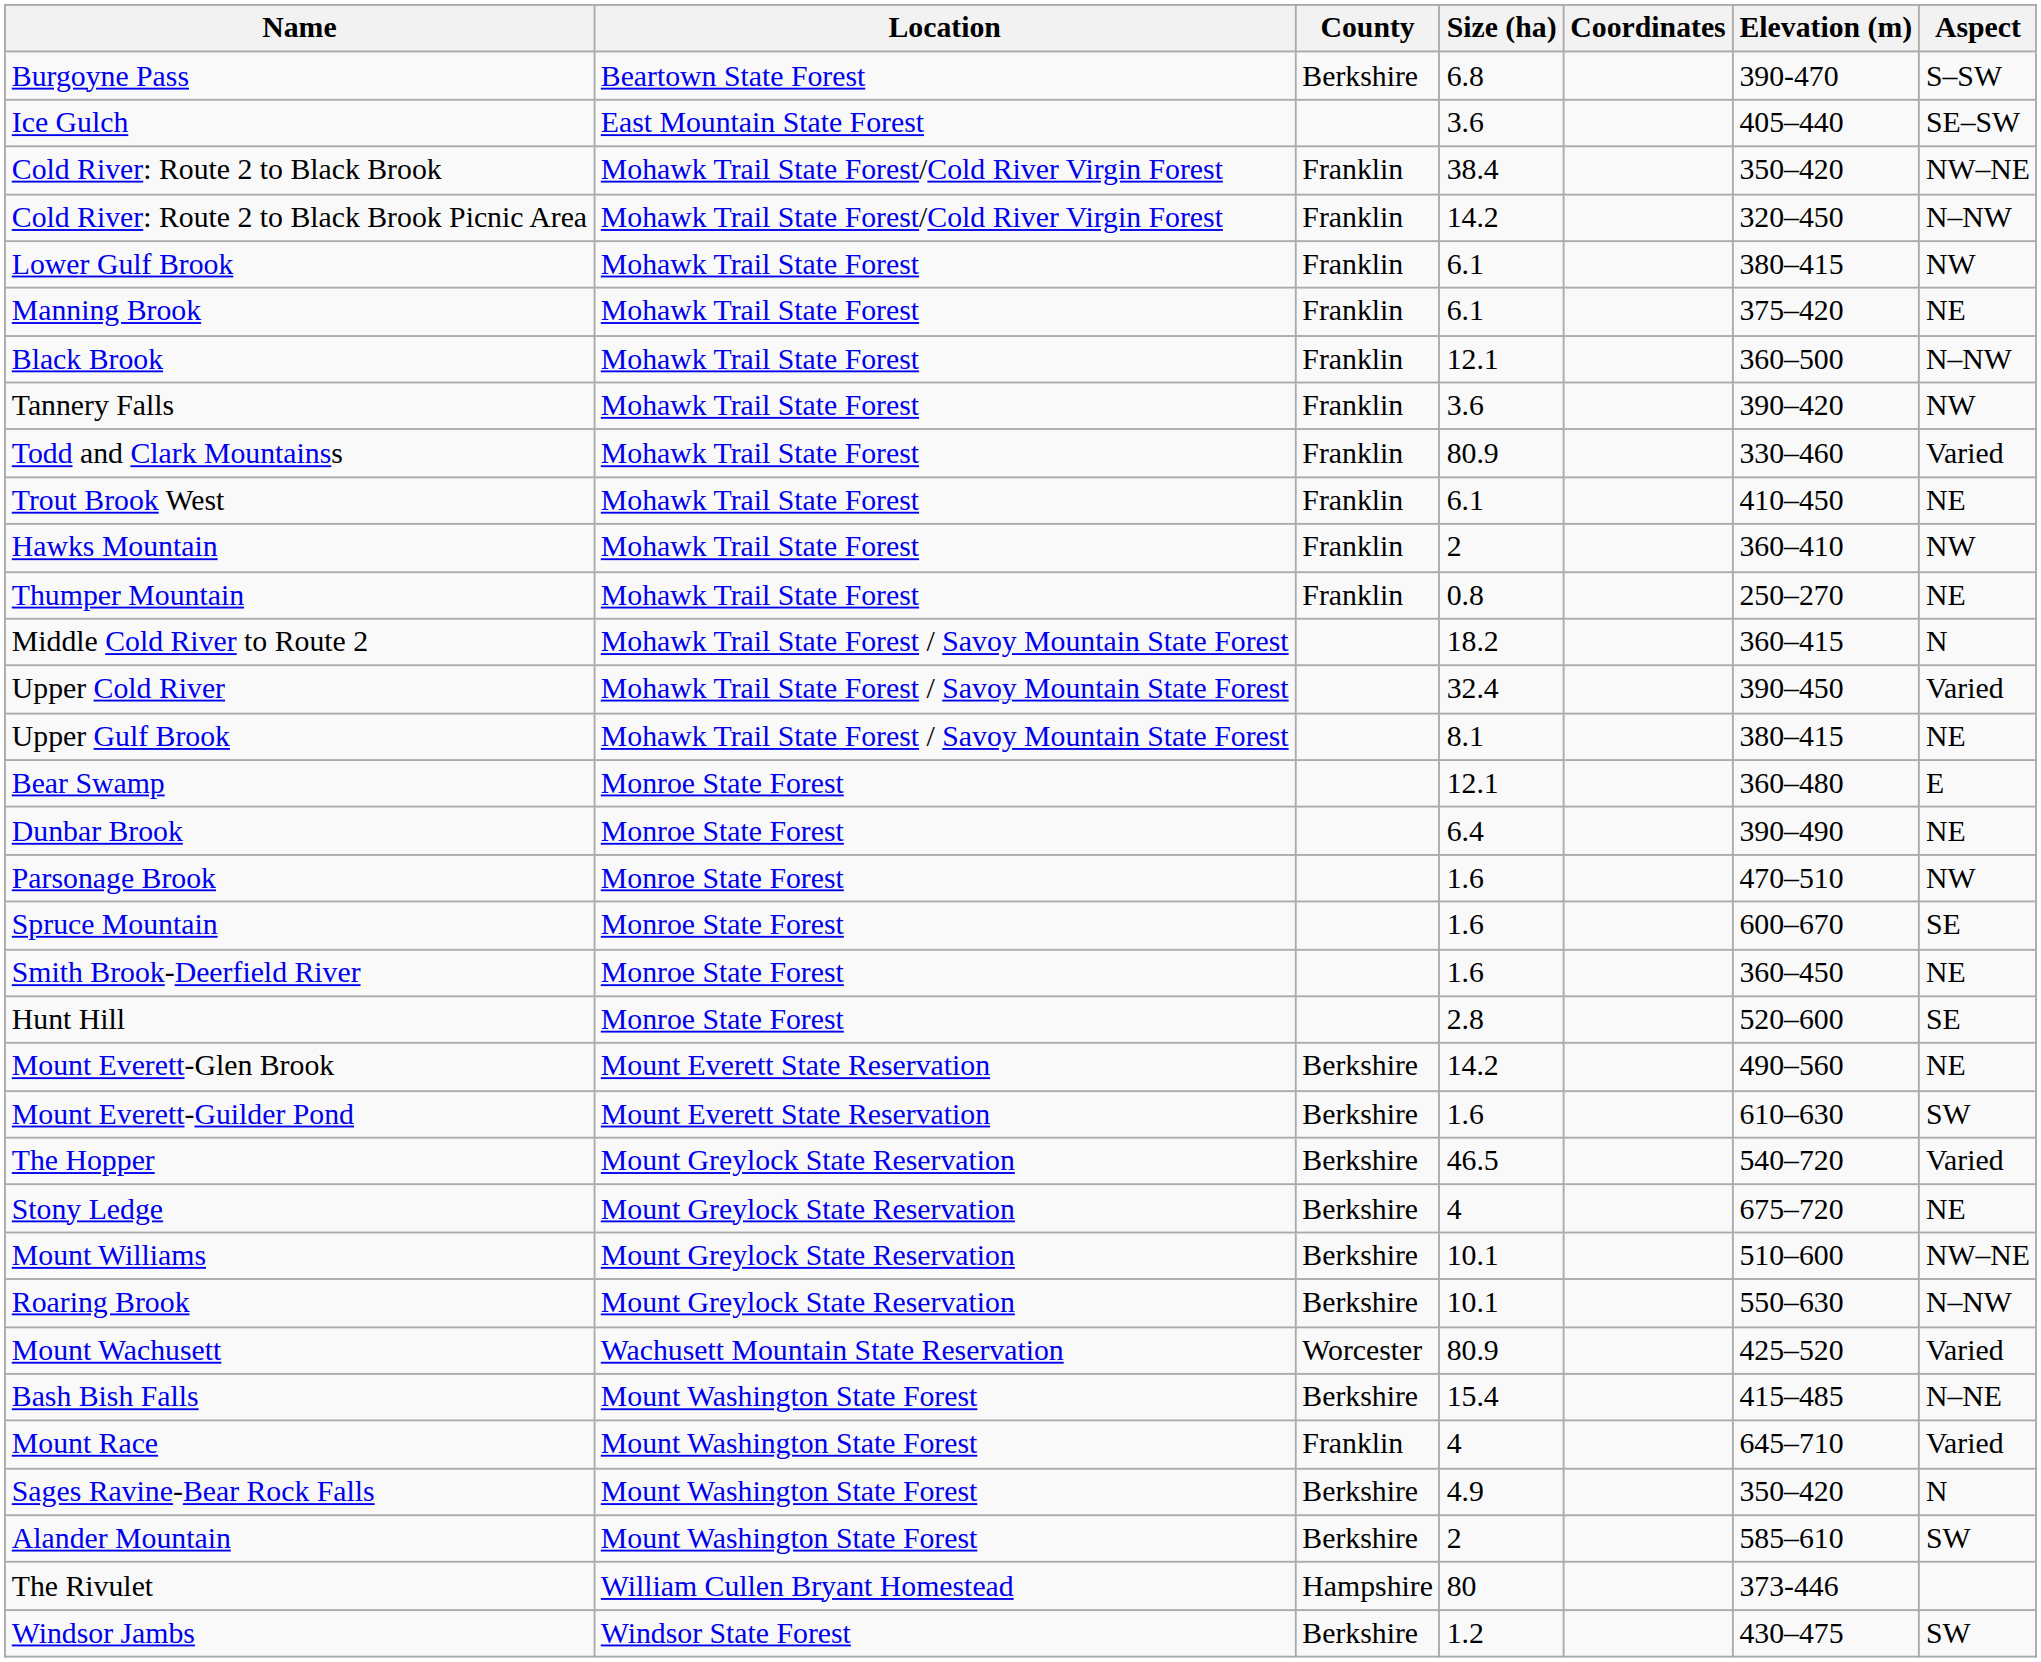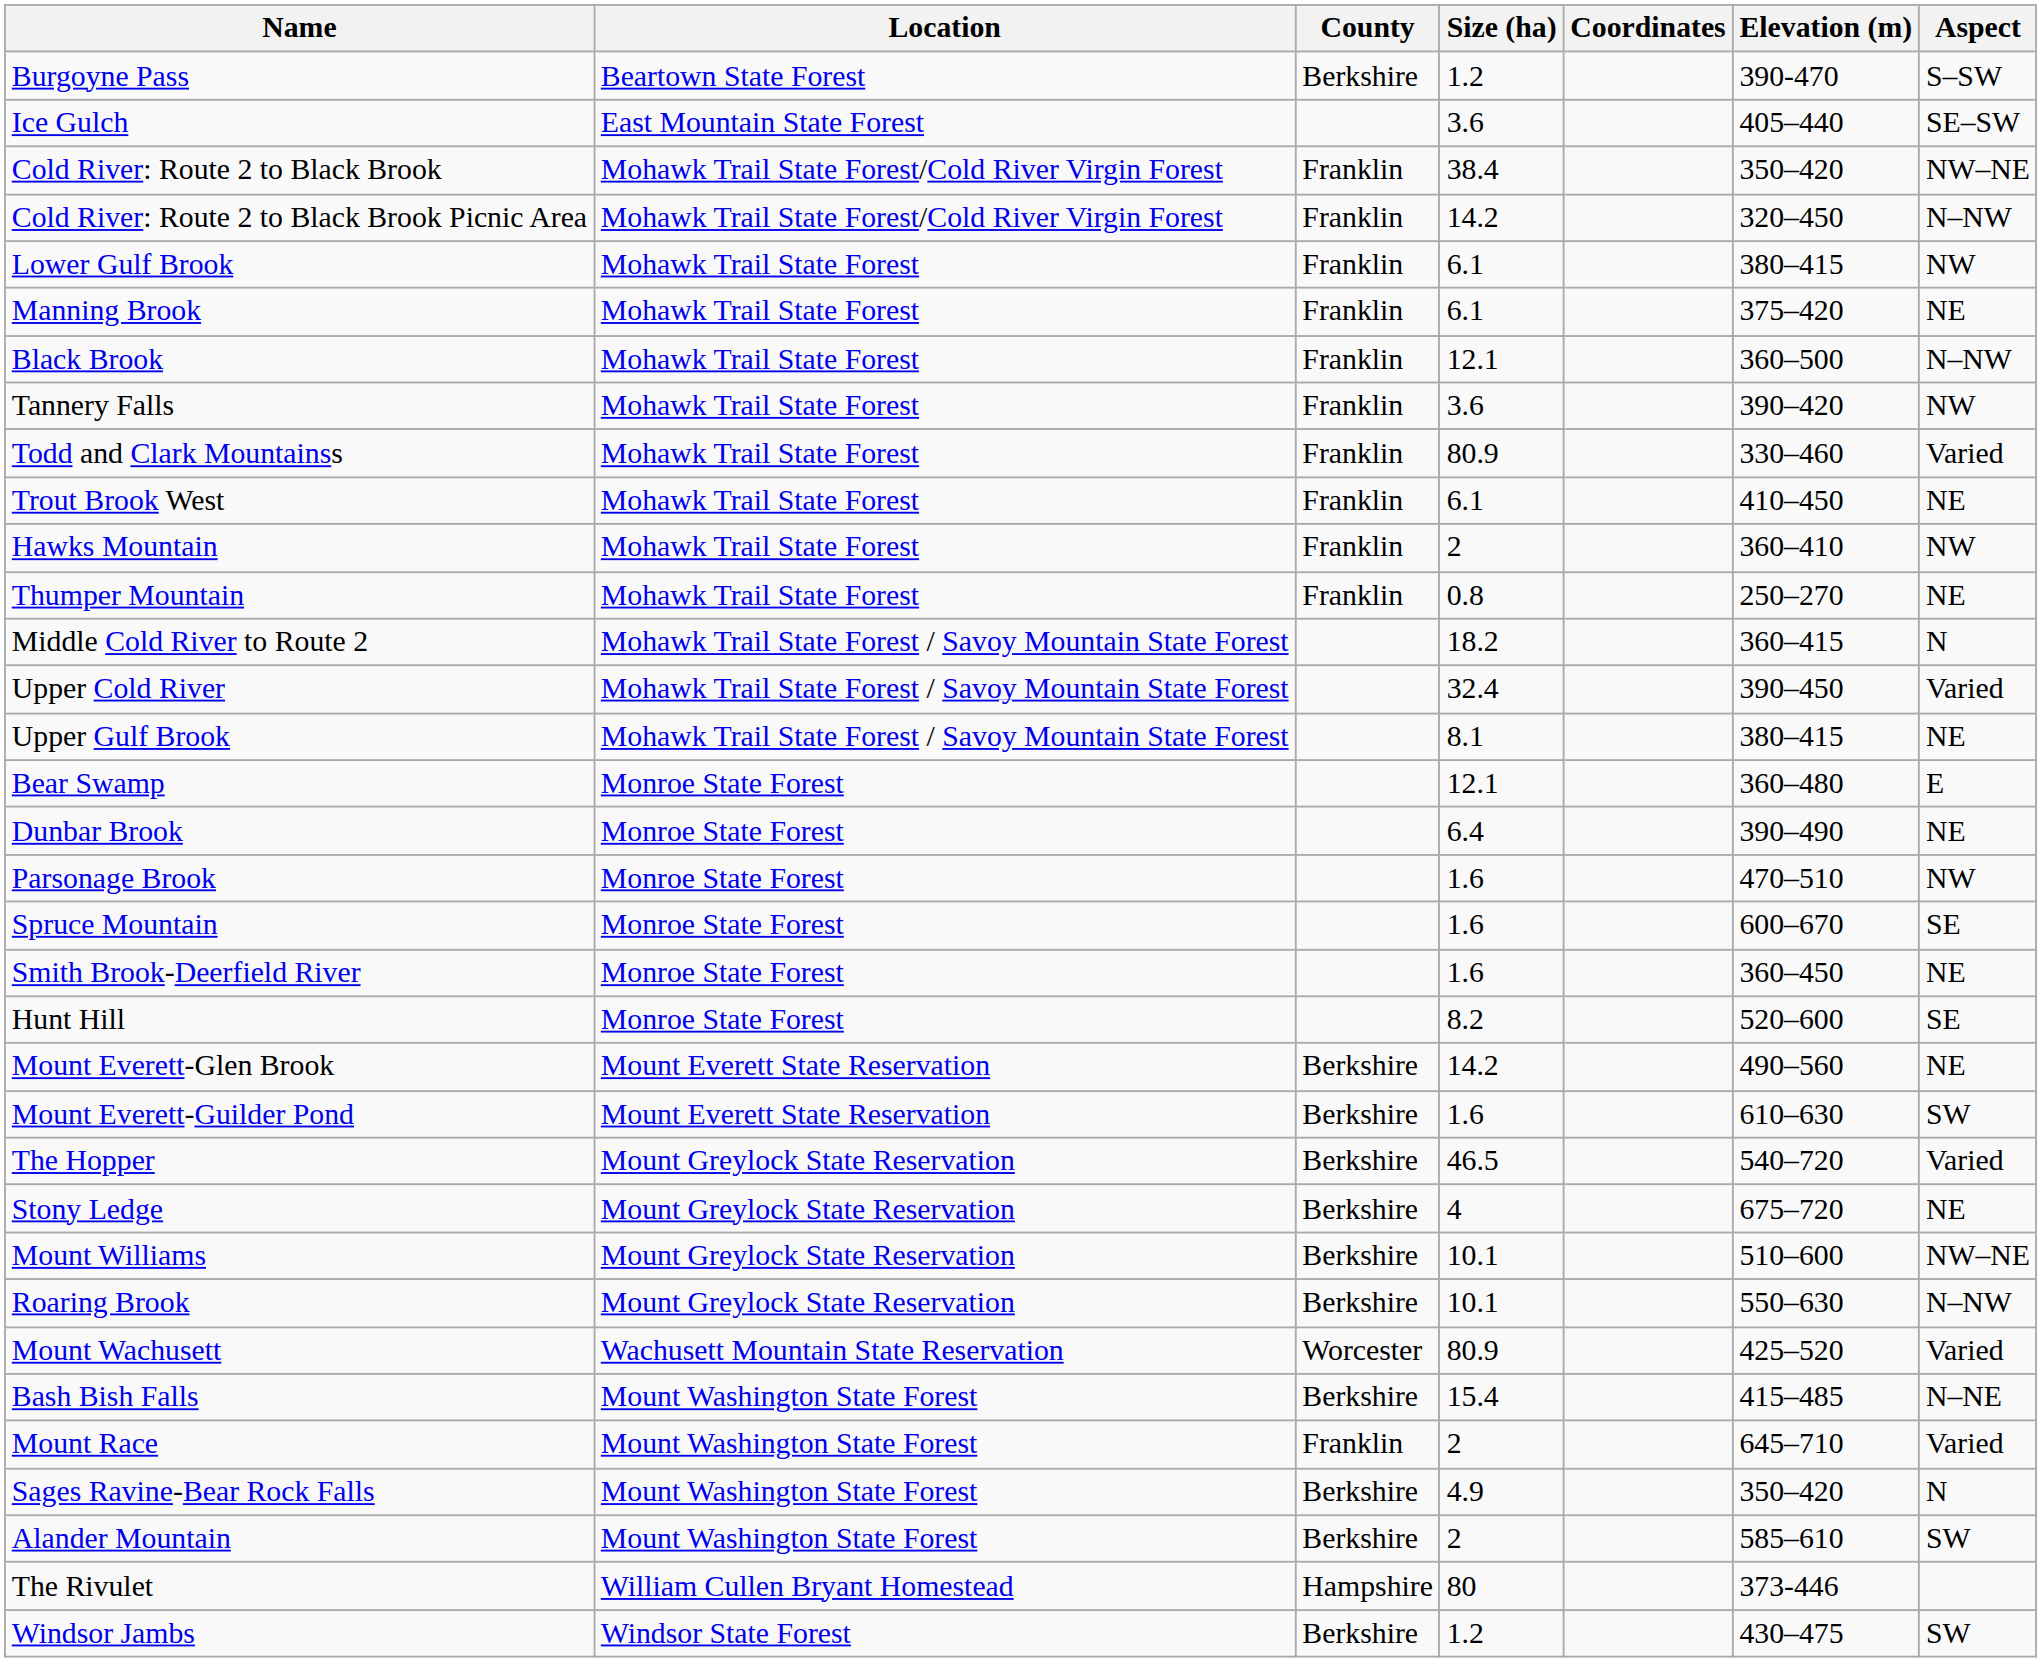 <table class="wikitable sortable">
 <tr>
 <th>Name</th>
 <th>Location</th>
 <th>County</th>
 <th>Size (ha)</th>
 <th>Coordinates</th>
 <th>Elevation (m)</th>
 <th>Aspect</th>
 </tr>
 <tr>
 <td><a href='#'>Burgoyne Pass</a></td>
 <td><a href='#'>Beartown State Forest</a></td>
 <td>Berkshire</td>
-<td>6.8</td>
+<td>1.2</td>
 <td></td>
 <td>390-470</td>
 <td>S–SW</td>
 </tr>
 <tr>
 <td><a href='#'>Ice Gulch</a></td>
 <td><a href='#'>East Mountain State Forest</a></td>
 <td></td>
 <td>3.6</td>
 <td></td>
 <td>405–440</td>
 <td>SE–SW</td>
 </tr>
 <tr>
 <td><a href='#'>Cold River</a>: Route 2 to Black Brook</td>
 <td><a href='#'>Mohawk Trail State Forest</a>/<a href='#'>Cold River Virgin Forest</a></td>
 <td>Franklin</td>
 <td>38.4</td>
 <td></td>
 <td>350–420</td>
 <td>NW–NE</td>
 </tr>
 <tr>
 <td><a href='#'>Cold River</a>: Route 2 to Black Brook Picnic Area</td>
 <td><a href='#'>Mohawk Trail State Forest</a>/<a href='#'>Cold River Virgin Forest</a></td>
 <td>Franklin</td>
 <td>14.2</td>
 <td></td>
 <td>320–450</td>
 <td>N–NW</td>
 </tr>
 <tr>
 <td><a href='#'>Lower Gulf Brook</a></td>
 <td><a href='#'>Mohawk Trail State Forest</a></td>
 <td>Franklin</td>
 <td>6.1</td>
 <td></td>
 <td>380–415</td>
 <td>NW</td>
 </tr>
 <tr>
 <td><a href='#'>Manning Brook</a></td>
 <td><a href='#'>Mohawk Trail State Forest</a></td>
 <td>Franklin</td>
 <td>6.1</td>
 <td></td>
 <td>375–420</td>
 <td>NE</td>
 </tr>
 <tr>
 <td><a href='#'>Black Brook</a></td>
 <td><a href='#'>Mohawk Trail State Forest</a></td>
 <td>Franklin</td>
 <td>12.1</td>
 <td></td>
 <td>360–500</td>
 <td>N–NW</td>
 </tr>
 <tr>
 <td>Tannery Falls</td>
 <td><a href='#'>Mohawk Trail State Forest</a></td>
 <td>Franklin</td>
 <td>3.6</td>
 <td></td>
 <td>390–420</td>
 <td>NW</td>
 </tr>
 <tr>
 <td><a href='#'>Todd</a> and <a href='#'>Clark Mountains</a>s</td>
 <td><a href='#'>Mohawk Trail State Forest</a></td>
 <td>Franklin</td>
 <td>80.9</td>
 <td></td>
 <td>330–460</td>
 <td>Varied</td>
 </tr>
 <tr>
 <td><a href='#'>Trout Brook</a> West</td>
 <td><a href='#'>Mohawk Trail State Forest</a></td>
 <td>Franklin</td>
 <td>6.1</td>
 <td></td>
 <td>410–450</td>
 <td>NE</td>
 </tr>
 <tr>
 <td><a href='#'>Hawks Mountain</a></td>
 <td><a href='#'>Mohawk Trail State Forest</a></td>
 <td>Franklin</td>
 <td>2</td>
 <td></td>
 <td>360–410</td>
 <td>NW</td>
 </tr>
 <tr>
 <td><a href='#'>Thumper Mountain</a></td>
 <td><a href='#'>Mohawk Trail State Forest</a></td>
 <td>Franklin</td>
 <td>0.8</td>
 <td></td>
 <td>250–270</td>
 <td>NE</td>
 </tr>
 <tr>
 <td>Middle  <a href='#'>Cold River</a> to Route 2</td>
 <td><a href='#'>Mohawk Trail State Forest</a> / <a href='#'>Savoy Mountain State Forest</a></td>
 <td></td>
 <td>18.2</td>
 <td></td>
 <td>360–415</td>
 <td>N</td>
 </tr>
 <tr>
 <td>Upper  <a href='#'>Cold River</a></td>
 <td><a href='#'>Mohawk Trail State Forest</a> / <a href='#'>Savoy Mountain State Forest</a></td>
 <td></td>
 <td>32.4</td>
 <td></td>
 <td>390–450</td>
 <td>Varied</td>
 </tr>
 <tr>
 <td>Upper <a href='#'>Gulf Brook</a></td>
 <td><a href='#'>Mohawk Trail State Forest</a> / <a href='#'>Savoy Mountain State Forest</a></td>
 <td></td>
 <td>8.1</td>
 <td></td>
 <td>380–415</td>
 <td>NE</td>
 </tr>
 <tr>
 <td><a href='#'>Bear Swamp</a></td>
 <td><a href='#'>Monroe State Forest</a></td>
 <td></td>
 <td>12.1</td>
 <td></td>
 <td>360–480</td>
 <td>E</td>
 </tr>
 <tr>
 <td><a href='#'>Dunbar Brook</a></td>
 <td><a href='#'>Monroe State Forest</a></td>
 <td></td>
 <td>6.4</td>
 <td></td>
 <td>390–490</td>
 <td>NE</td>
 </tr>
 <tr>
 <td><a href='#'>Parsonage Brook</a></td>
 <td><a href='#'>Monroe State Forest</a></td>
 <td></td>
 <td>1.6</td>
 <td></td>
 <td>470–510</td>
 <td>NW</td>
 </tr>
 <tr>
 <td><a href='#'>Spruce Mountain</a></td>
 <td><a href='#'>Monroe State Forest</a></td>
 <td></td>
 <td>1.6</td>
 <td></td>
 <td>600–670</td>
 <td>SE</td>
 </tr>
 <tr>
 <td><a href='#'>Smith Brook</a>-<a href='#'>Deerfield River</a></td>
 <td><a href='#'>Monroe State Forest</a></td>
 <td></td>
 <td>1.6</td>
 <td></td>
 <td>360–450</td>
 <td>NE</td>
 </tr>
 <tr>
 <td>Hunt Hill</td>
 <td><a href='#'>Monroe State Forest</a></td>
 <td></td>
-<td>2.8</td>
+<td>8.2</td>
 <td></td>
 <td>520–600</td>
 <td>SE</td>
 </tr>
 <tr>
 <td><a href='#'>Mount Everett</a>-Glen Brook</td>
 <td><a href='#'>Mount Everett State Reservation</a></td>
 <td>Berkshire</td>
 <td>14.2</td>
 <td></td>
 <td>490–560</td>
 <td>NE</td>
 </tr>
 <tr>
 <td><a href='#'>Mount Everett</a>-<a href='#'>Guilder Pond</a></td>
 <td><a href='#'>Mount Everett State Reservation</a></td>
 <td>Berkshire</td>
 <td>1.6</td>
 <td></td>
 <td>610–630</td>
 <td>SW</td>
 </tr>
 <tr>
 <td><a href='#'>The Hopper</a></td>
 <td><a href='#'>Mount Greylock State Reservation</a></td>
 <td>Berkshire</td>
 <td>46.5</td>
 <td></td>
 <td>540–720</td>
 <td>Varied</td>
 </tr>
 <tr>
 <td><a href='#'>Stony Ledge</a></td>
 <td><a href='#'>Mount Greylock State Reservation</a></td>
 <td>Berkshire</td>
 <td>4</td>
 <td></td>
 <td>675–720</td>
 <td>NE</td>
 </tr>
 <tr>
 <td><a href='#'>Mount Williams</a></td>
 <td><a href='#'>Mount Greylock State Reservation</a></td>
 <td>Berkshire</td>
 <td>10.1</td>
 <td></td>
 <td>510–600</td>
 <td>NW–NE</td>
 </tr>
 <tr>
 <td><a href='#'>Roaring Brook</a></td>
 <td><a href='#'>Mount Greylock State Reservation</a></td>
 <td>Berkshire</td>
 <td>10.1</td>
 <td></td>
 <td>550–630</td>
 <td>N–NW</td>
 </tr>
 <tr>
 <td><a href='#'>Mount Wachusett</a></td>
 <td><a href='#'>Wachusett Mountain State Reservation</a></td>
 <td>Worcester</td>
 <td>80.9</td>
 <td></td>
 <td>425–520</td>
 <td>Varied</td>
 </tr>
 <tr>
 <td><a href='#'>Bash Bish Falls</a></td>
 <td><a href='#'>Mount Washington State Forest</a></td>
 <td>Berkshire</td>
 <td>15.4</td>
 <td></td>
 <td>415–485</td>
 <td>N–NE</td>
 </tr>
 <tr>
 <td><a href='#'>Mount Race</a></td>
 <td><a href='#'>Mount Washington State Forest</a></td>
 <td>Franklin</td>
-<td>4</td>
+<td>2</td>
 <td></td>
 <td>645–710</td>
 <td>Varied</td>
 </tr>
 <tr>
 <td><a href='#'>Sages Ravine</a>-<a href='#'>Bear Rock Falls</a></td>
 <td><a href='#'>Mount Washington State Forest</a></td>
 <td>Berkshire</td>
 <td>4.9</td>
 <td></td>
 <td>350–420</td>
 <td>N</td>
 </tr>
 <tr>
 <td><a href='#'>Alander Mountain</a></td>
 <td><a href='#'>Mount Washington State Forest</a></td>
 <td>Berkshire</td>
 <td>2</td>
 <td></td>
 <td>585–610</td>
 <td>SW</td>
 </tr>
 <tr>
 <td>The Rivulet</td>
 <td><a href='#'>William Cullen Bryant Homestead</a></td>
 <td>Hampshire</td>
 <td>80</td>
 <td></td>
 <td>373-446</td>
 <td></td>
 </tr>
 <tr>
 <td><a href='#'>Windsor Jambs</a></td>
 <td><a href='#'>Windsor State Forest</a></td>
 <td>Berkshire</td>
 <td>1.2</td>
 <td></td>
 <td>430–475</td>
 <td>SW</td>
 </tr>
 </table>
